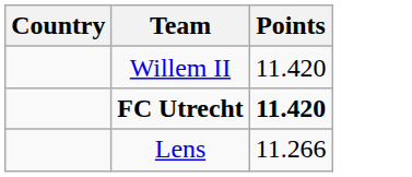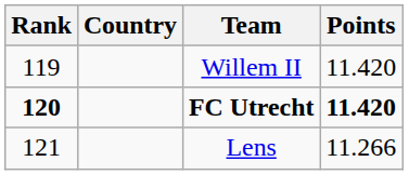 <table class="wikitable" style="text-align: center;">
 <tr>
+<th>Rank</th>
 <th>Country</th>
 <th>Team</th>
 <th>Points</th>
 </tr>
 <tr>
+<td>119</td>
 <td></td>
 <td><a href='#'>Willem II</a></td>
 <td>11.420</td>
 </tr>
 <tr>
+<td><strong>120</strong></td>
 <td></td>
 <td><strong>FC Utrecht</strong></td>
 <td><strong>11.420</strong></td>
 </tr>
 <tr>
+<td>121</td>
 <td></td>
 <td><a href='#'>Lens</a></td>
 <td>11.266</td>
 </tr>
 </table>
